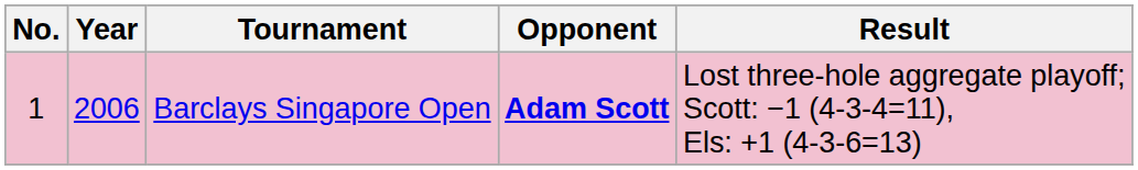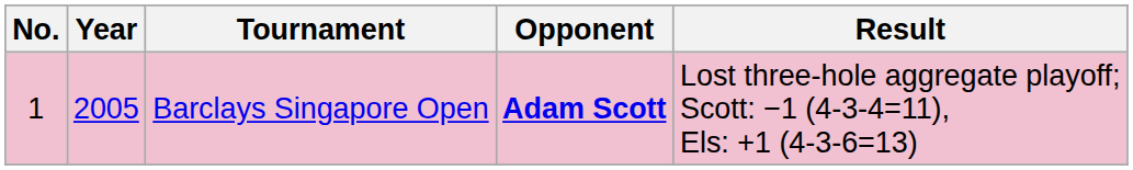 <table class="wikitable" style="font-size:95%;">
 <tr>
 <th>No.</th>
 <th>Year</th>
 <th>Tournament</th>
 <th>Opponent</th>
 <th>Result</th>
 </tr>
 <tr style="background:#F2C1D1;">
 <td align=center>1</td>
-<td><a href='#'>2006</a></td>
+<td><a href='#'>2005</a></td>
 <td><a href='#'>Barclays Singapore Open</a></td>
 <td><strong> <a href='#'>Adam Scott</a></strong></td>
 <td>Lost three-hole aggregate playoff;<br>Scott: −1 (4-3-4=11),<br>Els: +1 (4-3-6=13)</td>
 </tr>
 </table>
